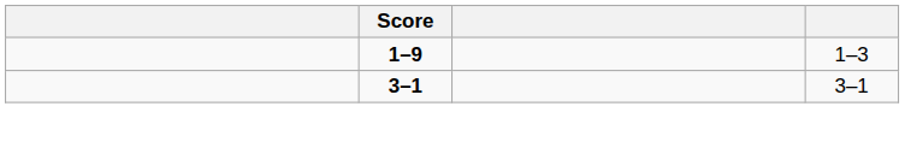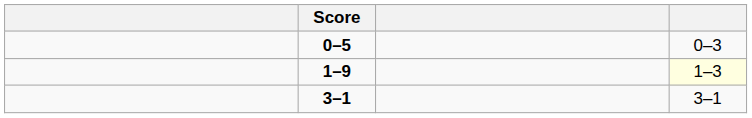 <table class="wikitable" style="text-align: center; ">
 <tr>
 <th align="right" width="270"></th>
 <th width="65">Score</th>
 <th align="left" width="270"></th>
 <th width="65"></th>
 </tr>
 <tr>
 <td align="left"></td>
+<td><strong>0–5</strong></td>
+<td align="left"><strong></strong></td>
+<td>0–3 <strong></strong></td>
+</tr>
+<tr>
+<td align="left"></td>
 <td><strong>1–9</strong></td>
 <td align="left"><strong></strong></td>
-<td>1–3 <strong></strong></td>
+<td style="background: lightyellow;">1–3 <strong></strong></td>
 </tr>
 <tr>
 <td align="left"><strong></strong></td>
 <td><strong>3–1</strong></td>
 <td align="left"></td>
 <td>3–1 <strong></strong></td>
 </tr>
 </table>
